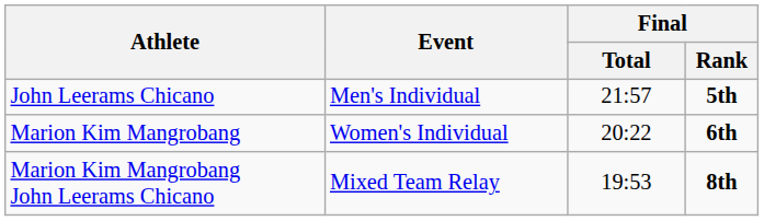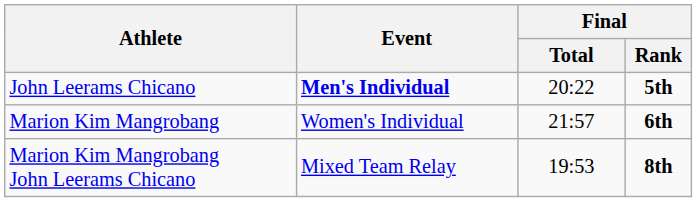 <table class="wikitable" border="1" style="font-size:90%">
 <tr>
 <th rowspan=2 width= 200>Athlete</th>
 <th rowspan=2 width= 150>Event</th>
 <th colspan=2>Final</th>
 </tr>
 <tr>
 <th width=70>Total</th>
 <th width=40>Rank</th>
 </tr>
 <tr>
 <td><a href='#'>John Leerams Chicano</a></td>
-<td><a href='#'>Men's Individual</a></td>
-<td align=center>21:57</td>
+<td><strong><a href='#'>Men's Individual</a></strong></td>
+<td align = center>20:22</td>
 <td align=center><strong>5th</strong></td>
 </tr>
 <tr>
 <td><a href='#'>Marion Kim Mangrobang</a></td>
 <td><a href='#'>Women's Individual</a></td>
-<td align = center>20:22</td>
+<td align=center>21:57</td>
 <td align = center><strong>6th</strong></td>
 </tr>
 <tr>
 <td><a href='#'>Marion Kim Mangrobang</a> <br> <a href='#'>John Leerams Chicano</a></td>
 <td rowspan=2><a href='#'>Mixed Team Relay</a></td>
 <td rowspan=2 align=center>19:53</td>
 <td rowspan=2 align=center><strong>8th</strong></td>
 </tr>
 </table>
